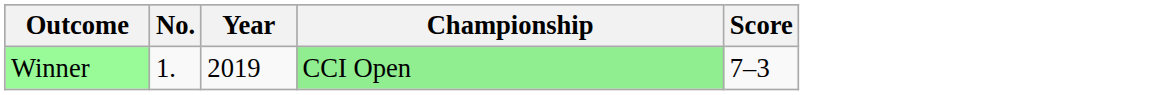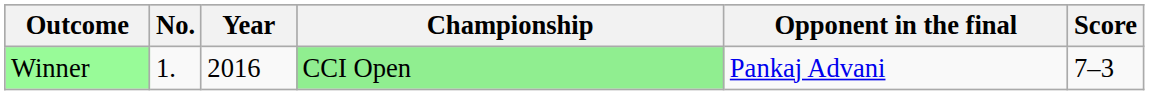 <table class="sortable wikitable">
 <tr>
 <th width="80">Outcome</th>
 <th width="20">No.</th>
 <th width="50">Year</th>
 <th style="width:250px;">Championship</th>
+<th style="width:200px;">Opponent in the final</th>
 <th style="width:100px:">Score</th>
 </tr>
 <tr>
 <td style="background:#98fb98;">Winner</td>
 <td>1.</td>
-<td>2019</td>
+<td>2016</td>
 <td style="background: lightgreen;">CCI Open</td>
+<td> <a href='#'>Pankaj Advani</a></td>
 <td>7–3</td>
 </tr>
 </table>
